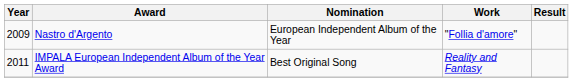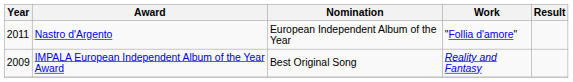 <table class="wikitable">
 <tr>
 <th>Year</th>
 <th>Award</th>
 <th>Nomination</th>
 <th>Work</th>
 <th>Result</th>
 </tr>
 <tr>
-<td>2009</td>
+<td>2011</td>
 <td><a href='#'>Nastro d'Argento</a></td>
 <td>European Independent Album of the Year</td>
 <td>"<a href='#'>Follia d'amore</a>"</td>
 <td></td>
 </tr>
 <tr>
-<td>2011</td>
+<td>2009</td>
 <td><a href='#'>IMPALA European Independent Album of the Year Award</a></td>
 <td>Best Original Song</td>
 <td><em><a href='#'>Reality and Fantasy</a></em></td>
 <td></td>
 </tr>
 <tr>
 </tr>
 </table>
